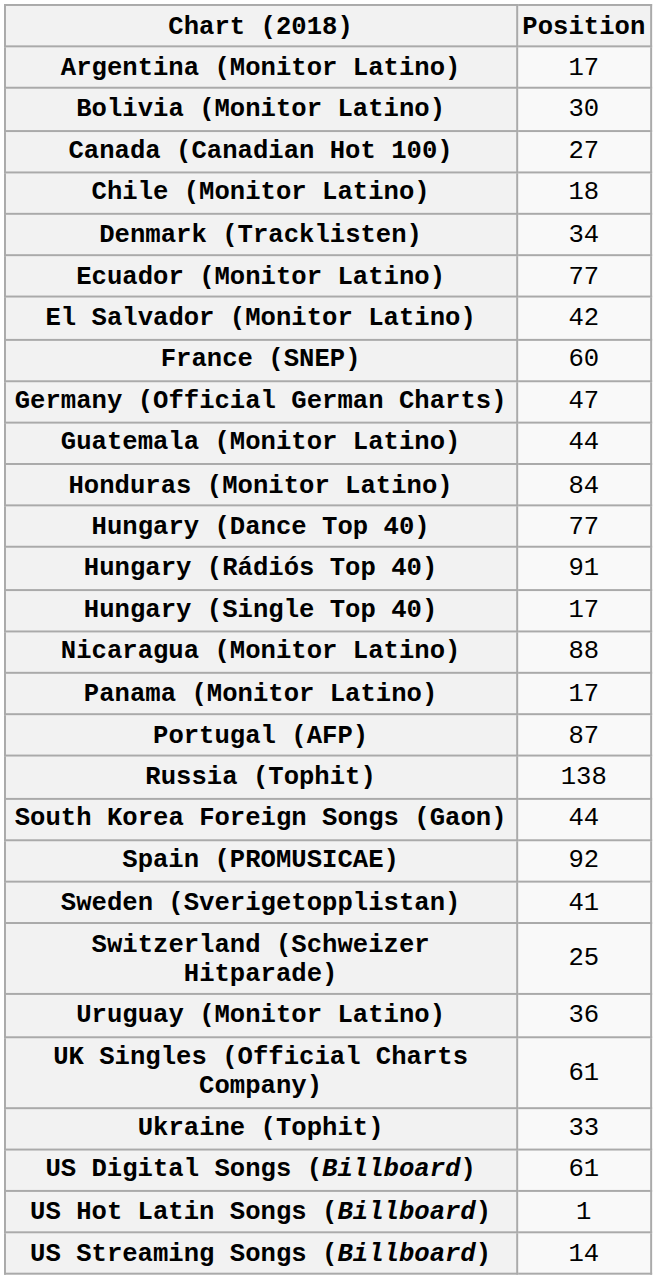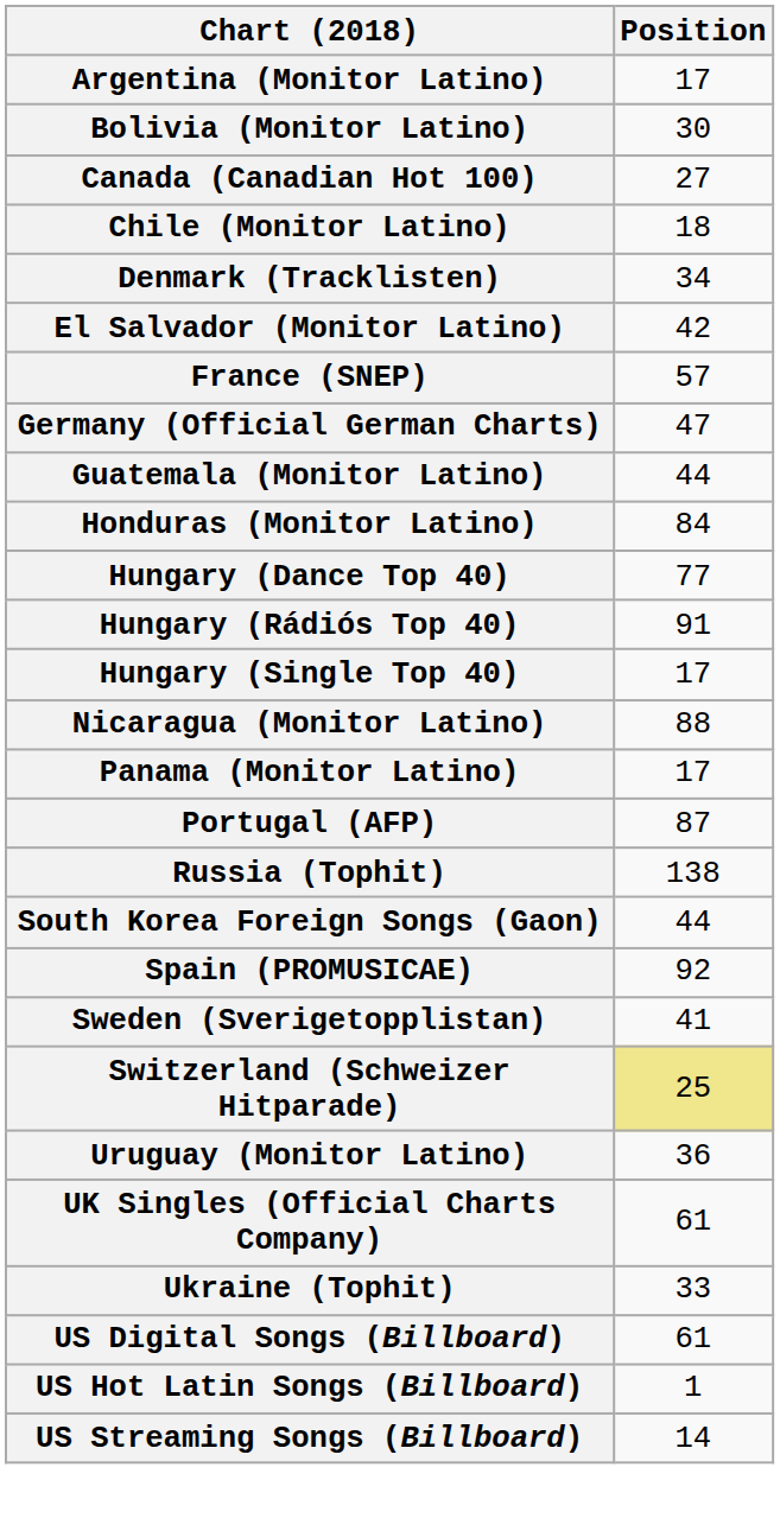 <table class="wikitable sortable plainrowheaders" style="text-align:center">
 <tr>
 <th style="width: 190pt;">Chart (2018)</th>
 <th>Position</th>
 </tr>
 <tr>
 <th scope="row">Argentina (Monitor Latino)</th>
 <td>17</td>
 </tr>
 <tr>
 <th scope="row">Bolivia (Monitor Latino)</th>
 <td>30</td>
 </tr>
 <tr>
 <th scope="row">Canada (Canadian Hot 100)</th>
 <td>27</td>
 </tr>
 <tr>
 <th scope="row">Chile (Monitor Latino)</th>
 <td>18</td>
 </tr>
 <tr>
 <th scope="row">Denmark (Tracklisten)</th>
 <td>34</td>
 </tr>
 <tr>
-<th scope="row">Ecuador (Monitor Latino)</th>
-<td>77</td>
-</tr>
-<tr>
 <th scope="row">El Salvador (Monitor Latino)</th>
 <td>42</td>
 </tr>
 <tr>
 <th scope="row">France (SNEP)</th>
-<td>60</td>
+<td>57</td>
 </tr>
 <tr>
 <th scope="row">Germany (Official German Charts)</th>
 <td>47</td>
 </tr>
 <tr>
 <th scope="row">Guatemala (Monitor Latino)</th>
 <td>44</td>
 </tr>
 <tr>
 <th scope="row">Honduras (Monitor Latino)</th>
 <td>84</td>
 </tr>
 <tr>
 <th scope="row">Hungary (Dance Top 40)</th>
 <td>77</td>
 </tr>
 <tr>
 <th scope="row">Hungary (Rádiós Top 40)</th>
 <td>91</td>
 </tr>
 <tr>
 <th scope="row">Hungary (Single Top 40)</th>
 <td>17</td>
 </tr>
 <tr>
 <th scope="row">Nicaragua (Monitor Latino)</th>
 <td>88</td>
 </tr>
 <tr>
 <th scope="row">Panama (Monitor Latino)</th>
 <td>17</td>
 </tr>
 <tr>
 <th scope="row">Portugal (AFP)</th>
 <td>87</td>
 </tr>
 <tr>
 <th scope="row">Russia (Tophit)</th>
 <td>138</td>
 </tr>
 <tr>
 <th scope="row">South Korea Foreign Songs (Gaon)</th>
 <td>44</td>
 </tr>
 <tr>
 <th scope="row">Spain (PROMUSICAE)</th>
 <td>92</td>
 </tr>
 <tr>
 <th scope="row">Sweden (Sverigetopplistan)</th>
 <td>41</td>
 </tr>
 <tr>
 <th scope="row">Switzerland (Schweizer Hitparade)</th>
-<td>25</td>
+<td style="background: khaki;">25</td>
 </tr>
 <tr>
 <th scope="row">Uruguay (Monitor Latino)</th>
 <td>36</td>
 </tr>
 <tr>
 <th scope="row">UK Singles (Official Charts Company)</th>
 <td>61</td>
 </tr>
 <tr>
 <th scope="row">Ukraine (Tophit)</th>
 <td>33</td>
 </tr>
 <tr>
 <th scope="row">US Digital Songs (<em>Billboard</em>)</th>
 <td>61</td>
 </tr>
 <tr>
 <th scope="row">US Hot Latin Songs (<em>Billboard</em>)</th>
 <td>1</td>
 </tr>
 <tr>
 <th scope="row">US Streaming Songs (<em>Billboard</em>)</th>
 <td>14</td>
 </tr>
 </table>
